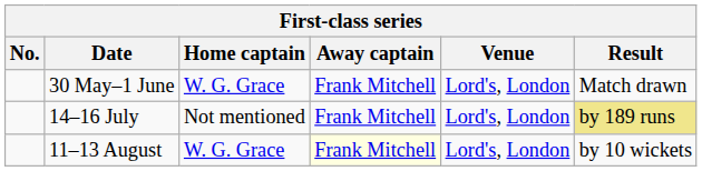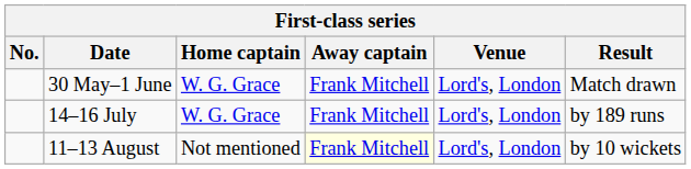 <table class="wikitable">
 <tr>
 <th colspan="9">First-class series</th>
 </tr>
 <tr>
 <th>No.</th>
 <th>Date</th>
 <th>Home captain</th>
 <th>Away captain</th>
 <th>Venue</th>
 <th>Result</th>
 </tr>
 <tr>
 <td></td>
 <td>30 May–1 June</td>
 <td><a href='#'>W. G. Grace</a></td>
 <td><a href='#'>Frank Mitchell</a></td>
 <td><a href='#'>Lord's</a>, <a href='#'>London</a></td>
 <td>Match drawn</td>
 </tr>
 <tr>
 <td></td>
 <td>14–16 July</td>
-<td>Not mentioned</td>
+<td><a href='#'>W. G. Grace</a></td>
 <td><a href='#'>Frank Mitchell</a></td>
 <td><a href='#'>Lord's</a>, <a href='#'>London</a></td>
-<td style="background: khaki;"> by 189 runs</td>
+<td> by 189 runs</td>
 </tr>
 <tr>
 <td></td>
 <td>11–13 August</td>
-<td><a href='#'>W. G. Grace</a></td>
+<td>Not mentioned</td>
 <td style="background: lightyellow;"><a href='#'>Frank Mitchell</a></td>
 <td><a href='#'>Lord's</a>, <a href='#'>London</a></td>
 <td> by 10 wickets</td>
 </tr>
 </table>
